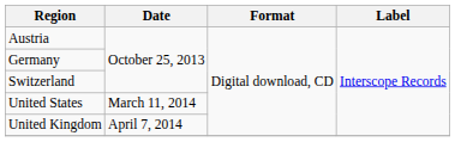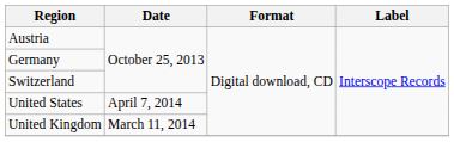 <table class="wikitable">
 <tr>
 <th>Region</th>
 <th>Date</th>
 <th>Format</th>
 <th>Label</th>
 </tr>
 <tr>
 <td>Austria</td>
 <td rowspan="3">October 25, 2013</td>
 <td rowspan="5">Digital download, CD</td>
 <td rowspan="5"><a href='#'>Interscope Records</a></td>
 </tr>
 <tr>
 <td>Germany</td>
 </tr>
 <tr>
 <td>Switzerland</td>
 </tr>
 <tr>
 <td>United States</td>
-<td>March 11, 2014</td>
+<td>April 7, 2014</td>
 </tr>
 <tr>
 <td>United Kingdom</td>
-<td>April 7, 2014</td>
+<td>March 11, 2014</td>
 </tr>
 <tr>
 </tr>
 </table>
